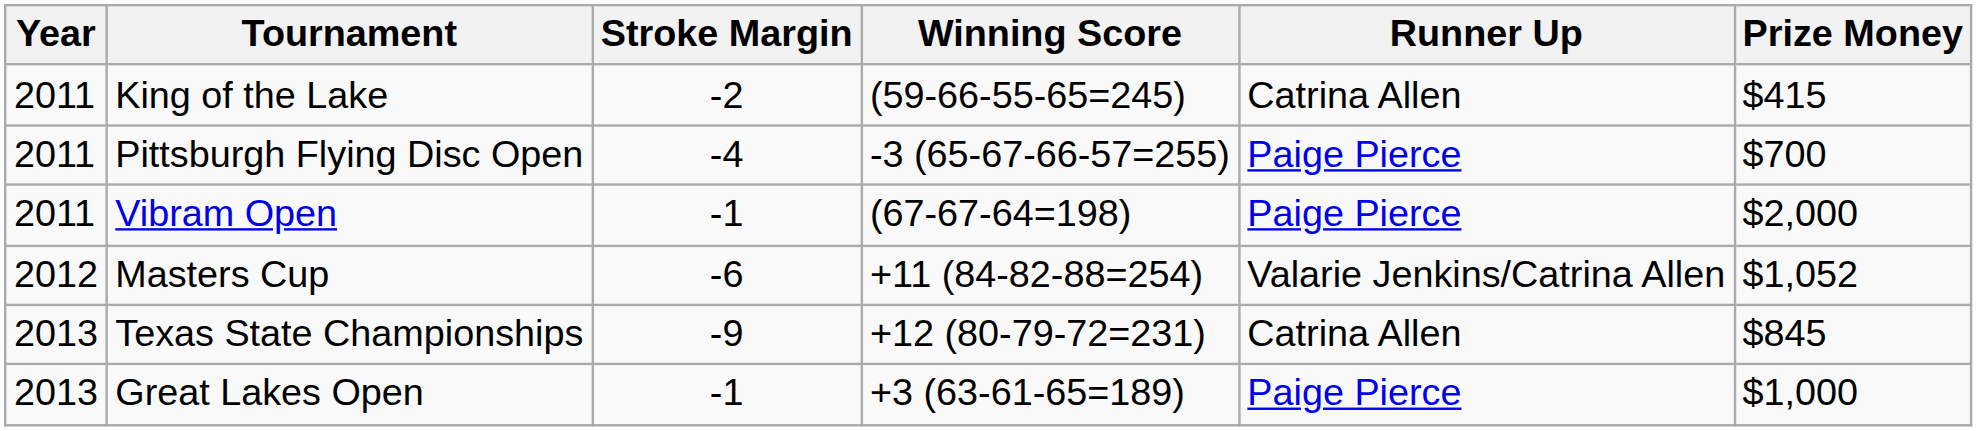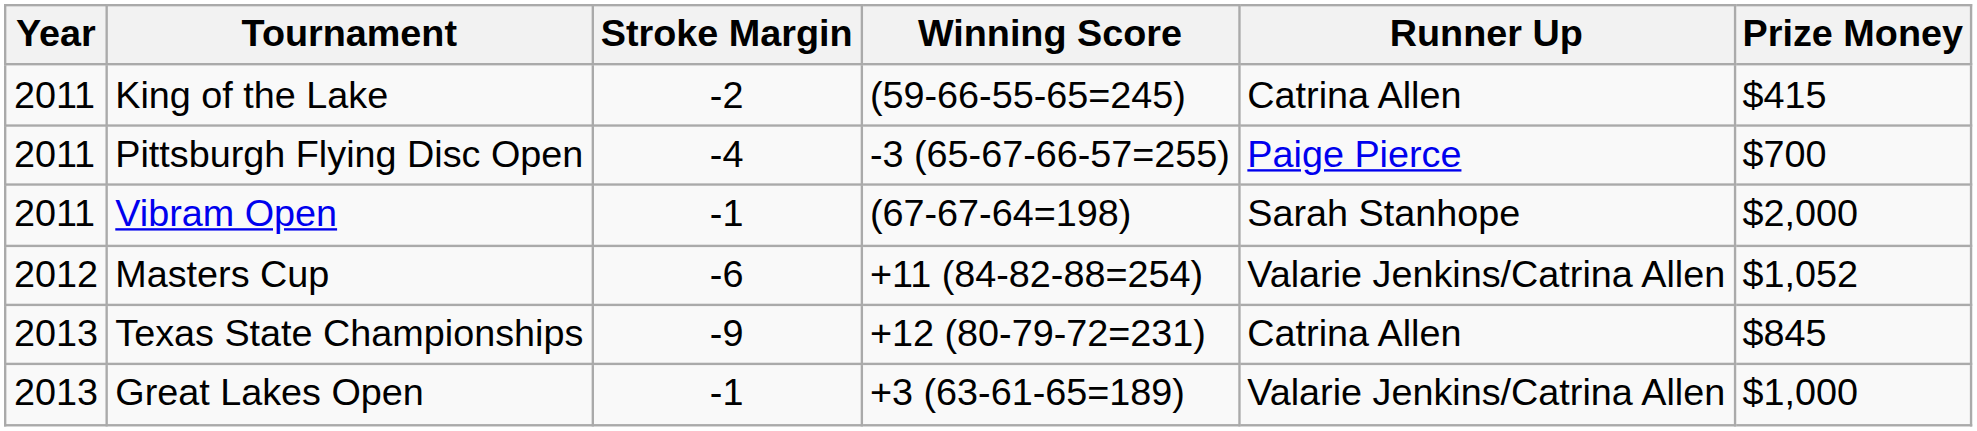 <table class="wikitable">
 <tr>
 <th>Year</th>
 <th>Tournament</th>
 <th>Stroke Margin</th>
 <th>Winning Score</th>
 <th>Runner Up</th>
 <th>Prize Money</th>
 </tr>
 <tr>
 <td>2011</td>
 <td>King of the Lake</td>
 <td align="center">-2</td>
 <td>(59-66-55-65=245)</td>
 <td>Catrina Allen</td>
 <td>$415</td>
 </tr>
 <tr>
 <td>2011</td>
 <td>Pittsburgh Flying Disc Open</td>
 <td align="center">-4</td>
 <td>-3 (65-67-66-57=255)</td>
 <td><a href='#'>Paige Pierce</a></td>
 <td>$700</td>
 </tr>
 <tr>
 <td>2011</td>
 <td><a href='#'>Vibram Open</a></td>
 <td align="center">-1</td>
 <td>(67-67-64=198)</td>
-<td><a href='#'>Paige Pierce</a></td>
+<td>Sarah Stanhope</td>
 <td>$2,000</td>
 </tr>
 <tr>
 <td>2012</td>
 <td>Masters Cup</td>
 <td align="center">-6</td>
 <td>+11 (84-82-88=254)</td>
 <td>Valarie Jenkins/Catrina Allen</td>
 <td>$1,052</td>
 </tr>
 <tr>
 <td>2013</td>
 <td>Texas State Championships</td>
 <td align="center">-9</td>
 <td>+12 (80-79-72=231)</td>
 <td>Catrina Allen</td>
 <td>$845</td>
 </tr>
 <tr>
 <td>2013</td>
 <td>Great Lakes Open</td>
 <td align="center">-1</td>
 <td>+3 (63-61-65=189)</td>
-<td><a href='#'>Paige Pierce</a></td>
+<td>Valarie Jenkins/Catrina Allen</td>
 <td>$1,000</td>
 </tr>
 </table>
